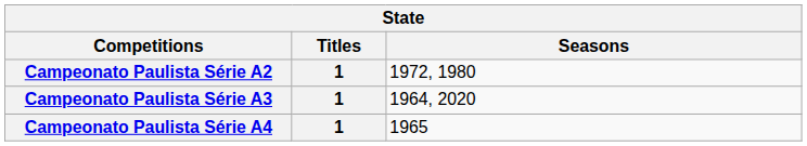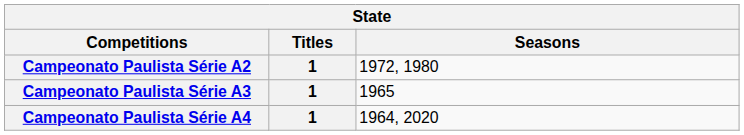 <table class="wikitable">
 <tr>
 <th colspan="3">State</th>
 </tr>
 <tr>
 <th style="width:260px">Competitions</th>
 <th style="width:80px">Titles</th>
 <th style="width:380px">Seasons</th>
 </tr>
 <tr>
 <th style="text-align:center"><a href='#'>Campeonato Paulista Série A2</a></th>
 <th style="text-align:center"><strong>1</strong></th>
 <td align="left">1972, 1980</td>
 </tr>
 <tr>
 <th style="text-align:center"><a href='#'>Campeonato Paulista Série A3</a></th>
 <th style="text-align:center"><strong>1</strong></th>
-<td align="left">1964, 2020</td>
+<td align="left">1965</td>
 </tr>
 <tr>
 <th style="text-align:center"><a href='#'>Campeonato Paulista Série A4</a></th>
 <th style="text-align:center"><strong>1</strong></th>
-<td align="left">1965</td>
+<td align="left">1964, 2020</td>
 </tr>
 </table>
